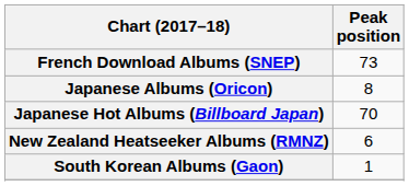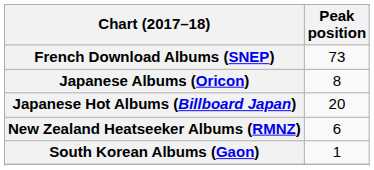 <table class="wikitable sortable plainrowheaders" style="text-align:center">
 <tr>
 <th scope="col">Chart (2017–18)</th>
 <th scope="col">Peak<br> position</th>
 </tr>
 <tr>
 <th scope="row">French Download Albums (<a href='#'>SNEP</a>)</th>
 <td>73</td>
 </tr>
 <tr>
 <th scope="row">Japanese Albums (<a href='#'>Oricon</a>)</th>
 <td>8</td>
 </tr>
 <tr>
 <th scope="row">Japanese Hot Albums (<em><a href='#'>Billboard Japan</a></em>)</th>
-<td>70</td>
+<td>20</td>
 </tr>
 <tr>
 <th scope="row">New Zealand Heatseeker Albums (<a href='#'>RMNZ</a>)</th>
 <td>6</td>
 </tr>
 <tr>
 <th scope="row">South Korean Albums (<a href='#'>Gaon</a>)</th>
 <td>1</td>
 </tr>
 <tr>
 </tr>
 <tr>
 </tr>
 </table>
